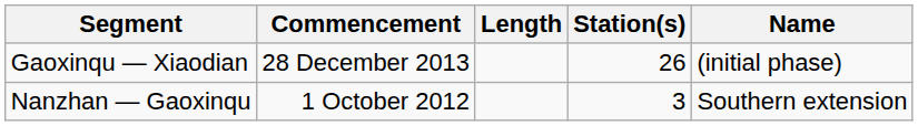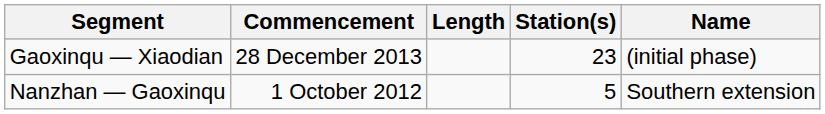 <table class="wikitable" style="border-collapse: collapse; text-align: right;">
 <tr>
 <th>Segment</th>
 <th>Commencement</th>
 <th>Length</th>
 <th>Station(s)</th>
 <th>Name</th>
 </tr>
 <tr>
 <td style="text-align: left;">Gaoxinqu — Xiaodian</td>
 <td>28 December 2013</td>
 <td></td>
-<td>26</td>
+<td>23</td>
 <td style="text-align: left;">(initial phase)</td>
 </tr>
 <tr>
 <td style="text-align: left;">Nanzhan — Gaoxinqu</td>
 <td>1 October 2012</td>
 <td></td>
-<td>3</td>
+<td>5</td>
 <td style="text-align: left;">Southern extension</td>
 </tr>
 </table>
